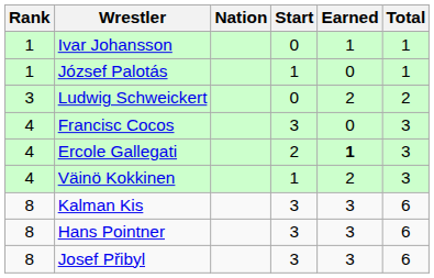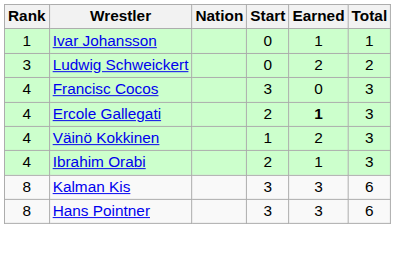 <table class="wikitable sortable" style="text-align:center;">
 <tr>
 <th>Rank</th>
 <th>Wrestler</th>
 <th>Nation</th>
 <th>Start</th>
 <th>Earned</th>
 <th>Total</th>
 </tr>
 <tr style="background:#cfc;">
 <td>1</td>
 <td align=left><a href='#'>Ivar Johansson</a></td>
 <td align=left></td>
 <td>0</td>
 <td>1</td>
-<td>1</td>
-</tr>
-<tr style="background:#cfc;">
-<td>1</td>
-<td align=left><a href='#'>József Palotás</a></td>
-<td align=left></td>
-<td>1</td>
-<td>0</td>
 <td>1</td>
 </tr>
 <tr style="background:#cfc;">
 <td>3</td>
 <td align=left><a href='#'>Ludwig Schweickert</a></td>
 <td align=left></td>
 <td>0</td>
 <td>2</td>
 <td>2</td>
 </tr>
 <tr style="background:#cfc;">
 <td>4</td>
 <td align=left><a href='#'>Francisc Cocos</a></td>
 <td align=left></td>
 <td>3</td>
 <td>0</td>
 <td>3</td>
 </tr>
 <tr style="background:#cfc;">
 <td>4</td>
 <td align=left><a href='#'>Ercole Gallegati</a></td>
 <td align=left></td>
 <td>2</td>
 <td><strong>1</strong></td>
 <td>3</td>
 </tr>
 <tr style="background:#cfc;">
 <td>4</td>
 <td align=left><a href='#'>Väinö Kokkinen</a></td>
 <td align=left></td>
 <td>1</td>
 <td>2</td>
 <td>3</td>
 </tr>
+<tr style="background:#cfc;">
+<td>4</td>
+<td align=left><a href='#'>Ibrahim Orabi</a></td>
+<td align=left></td>
+<td>2</td>
+<td>1</td>
+<td>3</td>
+</tr>
 <tr>
 <td>8</td>
 <td align=left><a href='#'>Kalman Kis</a></td>
 <td align=left></td>
 <td>3</td>
 <td>3</td>
 <td>6</td>
 </tr>
 <tr>
 <td>8</td>
 <td align=left><a href='#'>Hans Pointner</a></td>
 <td align=left></td>
 <td>3</td>
 <td>3</td>
 <td>6</td>
 </tr>
-<tr>
-<td>8</td>
-<td align=left><a href='#'>Josef Přibyl</a></td>
-<td align=left></td>
-<td>3</td>
-<td>3</td>
-<td>6</td>
-</tr>
 </table>
